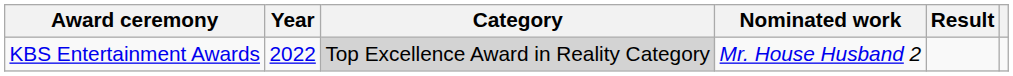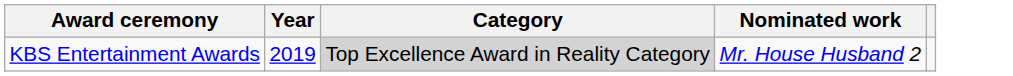 <table class="wikitable plainrowheaders sortable">
 <tr>
 <th scope="col">Award ceremony</th>
 <th scope="col">Year</th>
 <th scope="col">Category</th>
 <th scope="col">Nominated work</th>
-<th scope="col">Result</th>
 <th scope="col" class="unsortable"></th>
 </tr>
 <tr>
 <td><a href='#'>KBS Entertainment Awards</a></td>
-<td align="center"><a href='#'>2022</a></td>
+<td align="center"><a href='#'>2019</a></td>
 <td style="background: lightgrey;">Top Excellence Award in Reality Category</td>
 <td><em><a href='#'>Mr. House Husband</a> 2</em></td>
 <td></td>
-<td></td>
 </tr>
 </table>
